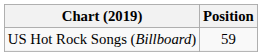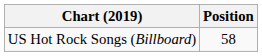 <table class="wikitable">
 <tr>
 <th>Chart (2019)</th>
 <th>Position</th>
 </tr>
 <tr>
 <td>US Hot Rock Songs (<em>Billboard</em>)</td>
-<td style="text-align:center;">59</td>
+<td style="text-align:center;">58</td>
 </tr>
 </table>
